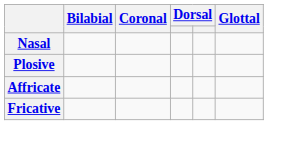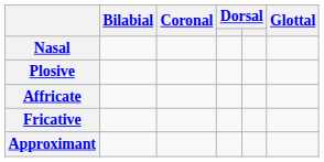 <table class="wikitable" style=text-align:center>
 <tr>
 <th rowspan=2></th>
 <th rowspan=2><a href='#'>Bilabial</a></th>
 <th rowspan=2><a href='#'>Coronal</a></th>
 <th colspan=2><a href='#'>Dorsal</a></th>
 <th rowspan=2><a href='#'>Glottal</a></th>
 </tr>
 <tr>
 <th></th>
 <th></th>
 </tr>
 <tr>
 <th><a href='#'>Nasal</a></th>
 <td></td>
 <td></td>
 <td></td>
 <td></td>
 <td></td>
 </tr>
 <tr>
 <th><a href='#'>Plosive</a></th>
 <td></td>
 <td></td>
 <td></td>
 <td></td>
 <td></td>
 </tr>
 <tr>
 <th><a href='#'>Affricate</a></th>
 <td></td>
 <td></td>
 <td></td>
 <td></td>
 <td></td>
 </tr>
 <tr>
 <th><a href='#'>Fricative</a></th>
 <td></td>
 <td></td>
 <td></td>
 <td></td>
 <td></td>
 </tr>
+<tr>
+<th><a href='#'>Approximant</a></th>
+<td></td>
+<td></td>
+<td></td>
+<td></td>
+<td></td>
+</tr>
 </table>
